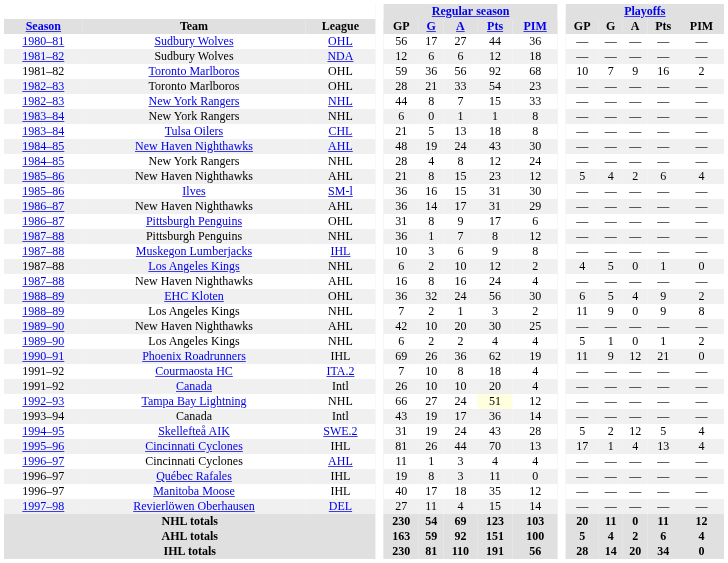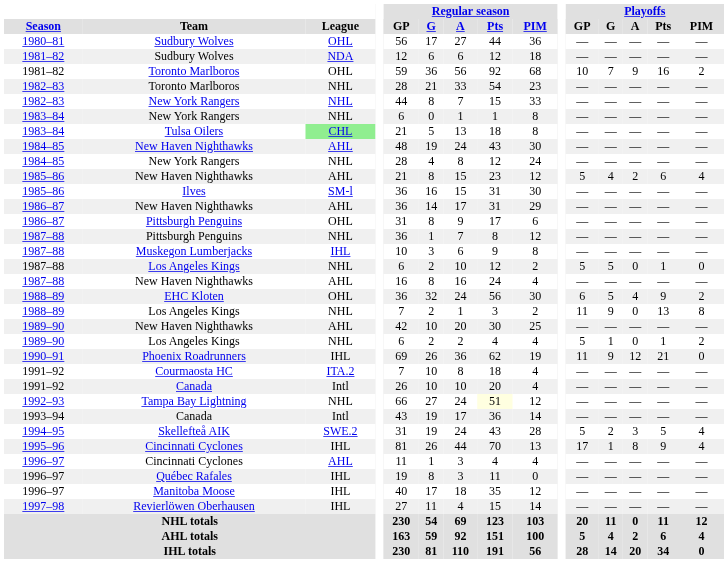 <table border="0" cellpadding="1" cellspacing="0" style="text-align:center; width:60em">
 <tr bgcolor="#e0e0e0">
 <th colspan="3" bgcolor="#ffffff"> </th>
 <th rowspan="99" bgcolor="#ffffff"> </th>
 <th colspan="5"><a href='#'>Regular season</a></th>
 <th rowspan="99" bgcolor="#ffffff"> </th>
 <th colspan="5"><a href='#'>Playoffs</a></th>
 </tr>
 <tr bgcolor="#e0e0e0">
 <th><a href='#'>Season</a></th>
 <th>Team</th>
 <th>League</th>
 <th>GP</th>
 <th><a href='#'>G</a></th>
 <th><a href='#'>A</a></th>
 <th><a href='#'>Pts</a></th>
 <th><a href='#'>PIM</a></th>
 <th>GP</th>
 <th>G</th>
 <th>A</th>
 <th>Pts</th>
 <th>PIM</th>
 </tr>
 <tr>
 <td><a href='#'>1980–81</a></td>
 <td><a href='#'>Sudbury Wolves</a></td>
 <td><a href='#'>OHL</a></td>
 <td>56</td>
 <td>17</td>
 <td>27</td>
 <td>44</td>
 <td>36</td>
 <td>—</td>
 <td>—</td>
 <td>—</td>
 <td>—</td>
 <td>—</td>
 </tr>
 <tr bgcolor="#f0f0f0">
 <td><a href='#'>1981–82</a></td>
 <td>Sudbury Wolves</td>
 <td><a href='#'>NDA</a></td>
 <td>12</td>
 <td>6</td>
 <td>6</td>
 <td>12</td>
 <td>18</td>
 <td>—</td>
 <td>—</td>
 <td>—</td>
 <td>—</td>
 <td>—</td>
 </tr>
 <tr>
 <td>1981–82</td>
 <td><a href='#'>Toronto Marlboros</a></td>
 <td>OHL</td>
 <td>59</td>
 <td>36</td>
 <td>56</td>
 <td>92</td>
 <td>68</td>
 <td>10</td>
 <td>7</td>
 <td>9</td>
 <td>16</td>
 <td>2</td>
 </tr>
 <tr bgcolor="#f0f0f0">
 <td><a href='#'>1982–83</a></td>
 <td>Toronto Marlboros</td>
-<td>OHL</td>
+<td>NHL</td>
 <td>28</td>
 <td>21</td>
 <td>33</td>
 <td>54</td>
 <td>23</td>
 <td>—</td>
 <td>—</td>
 <td>—</td>
 <td>—</td>
 <td>—</td>
 </tr>
 <tr>
 <td><a href='#'>1982–83</a></td>
 <td><a href='#'>New York Rangers</a></td>
 <td><a href='#'>NHL</a></td>
 <td>44</td>
 <td>8</td>
 <td>7</td>
 <td>15</td>
 <td>33</td>
 <td>—</td>
 <td>—</td>
 <td>—</td>
 <td>—</td>
 <td>—</td>
 </tr>
 <tr bgcolor="#f0f0f0">
 <td><a href='#'>1983–84</a></td>
 <td>New York Rangers</td>
 <td>NHL</td>
 <td>6</td>
 <td>0</td>
 <td>1</td>
 <td>1</td>
 <td>8</td>
 <td>—</td>
 <td>—</td>
 <td>—</td>
 <td>—</td>
 <td>—</td>
 </tr>
 <tr>
 <td><a href='#'>1983–84</a></td>
 <td><a href='#'>Tulsa Oilers</a></td>
-<td><a href='#'>CHL</a></td>
+<td style="background: lightgreen;"><a href='#'>CHL</a></td>
 <td>21</td>
 <td>5</td>
 <td>13</td>
 <td>18</td>
 <td>8</td>
 <td>—</td>
 <td>—</td>
 <td>—</td>
 <td>—</td>
 <td>—</td>
 </tr>
 <tr bgcolor="#f0f0f0">
 <td><a href='#'>1984–85</a></td>
 <td><a href='#'>New Haven Nighthawks</a></td>
 <td><a href='#'>AHL</a></td>
 <td>48</td>
 <td>19</td>
 <td>24</td>
 <td>43</td>
 <td>30</td>
 <td>—</td>
 <td>—</td>
 <td>—</td>
 <td>—</td>
 <td>—</td>
 </tr>
 <tr>
 <td><a href='#'>1984–85</a></td>
 <td>New York Rangers</td>
 <td>NHL</td>
 <td>28</td>
 <td>4</td>
 <td>8</td>
 <td>12</td>
 <td>24</td>
 <td>—</td>
 <td>—</td>
 <td>—</td>
 <td>—</td>
 <td>—</td>
 </tr>
 <tr bgcolor="#f0f0f0">
 <td><a href='#'>1985–86</a></td>
 <td>New Haven Nighthawks</td>
 <td>AHL</td>
 <td>21</td>
 <td>8</td>
 <td>15</td>
 <td>23</td>
 <td>12</td>
 <td>5</td>
 <td>4</td>
 <td>2</td>
 <td>6</td>
 <td>4</td>
 </tr>
 <tr>
 <td><a href='#'>1985–86</a></td>
 <td><a href='#'>Ilves</a></td>
 <td><a href='#'>SM-l</a></td>
 <td>36</td>
 <td>16</td>
 <td>15</td>
 <td>31</td>
 <td>30</td>
 <td>—</td>
 <td>—</td>
 <td>—</td>
 <td>—</td>
 <td>—</td>
 </tr>
 <tr bgcolor="#f0f0f0">
 <td><a href='#'>1986–87</a></td>
 <td>New Haven Nighthawks</td>
 <td>AHL</td>
 <td>36</td>
 <td>14</td>
 <td>17</td>
 <td>31</td>
 <td>29</td>
 <td>—</td>
 <td>—</td>
 <td>—</td>
 <td>—</td>
 <td>—</td>
 </tr>
 <tr>
 <td><a href='#'>1986–87</a></td>
 <td><a href='#'>Pittsburgh Penguins</a></td>
 <td>OHL</td>
 <td>31</td>
 <td>8</td>
 <td>9</td>
 <td>17</td>
 <td>6</td>
 <td>—</td>
 <td>—</td>
 <td>—</td>
 <td>—</td>
 <td>—</td>
 </tr>
 <tr bgcolor="#f0f0f0">
 <td><a href='#'>1987–88</a></td>
 <td>Pittsburgh Penguins</td>
 <td>NHL</td>
 <td>36</td>
 <td>1</td>
 <td>7</td>
 <td>8</td>
 <td>12</td>
 <td>—</td>
 <td>—</td>
 <td>—</td>
 <td>—</td>
 <td>—</td>
 </tr>
 <tr>
 <td><a href='#'>1987–88</a></td>
 <td><a href='#'>Muskegon Lumberjacks</a></td>
 <td><a href='#'>IHL</a></td>
 <td>10</td>
 <td>3</td>
 <td>6</td>
 <td>9</td>
 <td>8</td>
 <td>—</td>
 <td>—</td>
 <td>—</td>
 <td>—</td>
 <td>—</td>
 </tr>
 <tr bgcolor="#f0f0f0">
 <td>1987–88</td>
 <td><a href='#'>Los Angeles Kings</a></td>
 <td>NHL</td>
 <td>6</td>
 <td>2</td>
 <td>10</td>
 <td>12</td>
 <td>2</td>
-<td>4</td>
+<td>5</td>
 <td>5</td>
 <td>0</td>
 <td>1</td>
 <td>0</td>
 </tr>
 <tr>
 <td><a href='#'>1987–88</a></td>
 <td>New Haven Nighthawks</td>
 <td>AHL</td>
 <td>16</td>
 <td>8</td>
 <td>16</td>
 <td>24</td>
 <td>4</td>
 <td>—</td>
 <td>—</td>
 <td>—</td>
 <td>—</td>
 <td>—</td>
 </tr>
 <tr bgcolor="#f0f0f0">
 <td><a href='#'>1988–89</a></td>
 <td><a href='#'>EHC Kloten</a></td>
 <td>OHL</td>
 <td>36</td>
 <td>32</td>
 <td>24</td>
 <td>56</td>
 <td>30</td>
 <td>6</td>
 <td>5</td>
 <td>4</td>
 <td>9</td>
 <td>2</td>
 </tr>
 <tr>
 <td><a href='#'>1988–89</a></td>
 <td>Los Angeles Kings</td>
 <td>NHL</td>
 <td>7</td>
 <td>2</td>
 <td>1</td>
 <td>3</td>
 <td>2</td>
 <td>11</td>
 <td>9</td>
 <td>0</td>
-<td>9</td>
+<td>13</td>
 <td>8</td>
 </tr>
 <tr bgcolor="#f0f0f0">
 <td><a href='#'>1989–90</a></td>
 <td>New Haven Nighthawks</td>
 <td>AHL</td>
 <td>42</td>
 <td>10</td>
 <td>20</td>
 <td>30</td>
 <td>25</td>
 <td>—</td>
 <td>—</td>
 <td>—</td>
 <td>—</td>
 <td>—</td>
 </tr>
 <tr>
 <td><a href='#'>1989–90</a></td>
 <td>Los Angeles Kings</td>
 <td>NHL</td>
 <td>6</td>
 <td>2</td>
 <td>2</td>
 <td>4</td>
 <td>4</td>
 <td>5</td>
 <td>1</td>
 <td>0</td>
 <td>1</td>
 <td>2</td>
 </tr>
 <tr bgcolor="#f0f0f0">
 <td><a href='#'>1990–91</a></td>
 <td><a href='#'>Phoenix Roadrunners</a></td>
 <td>IHL</td>
 <td>69</td>
 <td>26</td>
 <td>36</td>
 <td>62</td>
 <td>19</td>
 <td>11</td>
 <td>9</td>
 <td>12</td>
 <td>21</td>
 <td>0</td>
 </tr>
 <tr>
 <td>1991–92</td>
 <td><a href='#'>Courmaosta HC</a></td>
 <td><a href='#'>ITA.2</a></td>
 <td>7</td>
 <td>10</td>
 <td>8</td>
 <td>18</td>
 <td>4</td>
 <td>—</td>
 <td>—</td>
 <td>—</td>
 <td>—</td>
 <td>—</td>
 </tr>
 <tr bgcolor="#f0f0f0">
 <td>1991–92</td>
 <td><a href='#'>Canada</a></td>
 <td>Intl</td>
 <td>26</td>
 <td>10</td>
 <td>10</td>
 <td>20</td>
 <td>4</td>
 <td>—</td>
 <td>—</td>
 <td>—</td>
 <td>—</td>
 <td>—</td>
 </tr>
 <tr>
 <td><a href='#'>1992–93</a></td>
 <td><a href='#'>Tampa Bay Lightning</a></td>
 <td>NHL</td>
 <td>66</td>
 <td>27</td>
 <td>24</td>
 <td style="background: lightyellow;">51</td>
 <td>12</td>
 <td>—</td>
 <td>—</td>
 <td>—</td>
 <td>—</td>
 <td>—</td>
 </tr>
 <tr bgcolor="#f0f0f0">
 <td>1993–94</td>
 <td>Canada</td>
 <td>Intl</td>
 <td>43</td>
 <td>19</td>
 <td>17</td>
 <td>36</td>
 <td>14</td>
 <td>—</td>
 <td>—</td>
 <td>—</td>
 <td>—</td>
 <td>—</td>
 </tr>
 <tr>
 <td><a href='#'>1994–95</a></td>
 <td><a href='#'>Skellefteå AIK</a></td>
 <td><a href='#'>SWE.2</a></td>
 <td>31</td>
 <td>19</td>
 <td>24</td>
 <td>43</td>
 <td>28</td>
 <td>5</td>
 <td>2</td>
-<td>12</td>
+<td>3</td>
 <td>5</td>
 <td>4</td>
 </tr>
 <tr bgcolor="#f0f0f0">
 <td><a href='#'>1995–96</a></td>
 <td><a href='#'>Cincinnati Cyclones</a></td>
 <td>IHL</td>
 <td>81</td>
 <td>26</td>
 <td>44</td>
 <td>70</td>
 <td>13</td>
 <td>17</td>
 <td>1</td>
-<td>4</td>
-<td>13</td>
+<td>8</td>
+<td>9</td>
 <td>4</td>
 </tr>
 <tr>
 <td><a href='#'>1996–97</a></td>
 <td>Cincinnati Cyclones</td>
 <td><a href='#'>AHL</a></td>
 <td>11</td>
 <td>1</td>
 <td>3</td>
 <td>4</td>
 <td>4</td>
 <td>—</td>
 <td>—</td>
 <td>—</td>
 <td>—</td>
 <td>—</td>
 </tr>
 <tr bgcolor="#f0f0f0">
 <td>1996–97</td>
 <td><a href='#'>Québec Rafales</a></td>
 <td>IHL</td>
 <td>19</td>
 <td>8</td>
 <td>3</td>
 <td>11</td>
 <td>0</td>
 <td>—</td>
 <td>—</td>
 <td>—</td>
 <td>—</td>
 <td>—</td>
 </tr>
 <tr>
 <td>1996–97</td>
 <td><a href='#'>Manitoba Moose</a></td>
 <td>IHL</td>
 <td>40</td>
 <td>17</td>
 <td>18</td>
 <td>35</td>
 <td>12</td>
 <td>—</td>
 <td>—</td>
 <td>—</td>
 <td>—</td>
 <td>—</td>
 </tr>
 <tr bgcolor="#f0f0f0">
 <td><a href='#'>1997–98</a></td>
 <td><a href='#'>Revierlöwen Oberhausen</a></td>
-<td><a href='#'>DEL</a></td>
+<td>IHL</td>
 <td>27</td>
 <td>11</td>
 <td>4</td>
 <td>15</td>
 <td>14</td>
 <td>—</td>
 <td>—</td>
 <td>—</td>
 <td>—</td>
 <td>—</td>
 </tr>
 <tr bgcolor="#e0e0e0">
 <th colspan="3">NHL totals</th>
 <th>230</th>
 <th>54</th>
 <th>69</th>
 <th>123</th>
 <th>103</th>
 <th>20</th>
 <th>11</th>
 <th>0</th>
 <th>11</th>
 <th>12</th>
 </tr>
 <tr bgcolor="#e0e0e0">
 <th colspan="3">AHL totals</th>
 <th>163</th>
 <th>59</th>
 <th>92</th>
 <th>151</th>
 <th>100</th>
 <th>5</th>
 <th>4</th>
 <th>2</th>
 <th>6</th>
 <th>4</th>
 </tr>
 <tr bgcolor="#e0e0e0">
 <th colspan="3">IHL totals</th>
 <th>230</th>
 <th>81</th>
 <th>110</th>
 <th>191</th>
 <th>56</th>
 <th>28</th>
 <th>14</th>
 <th>20</th>
 <th>34</th>
 <th>0</th>
 </tr>
 </table>
